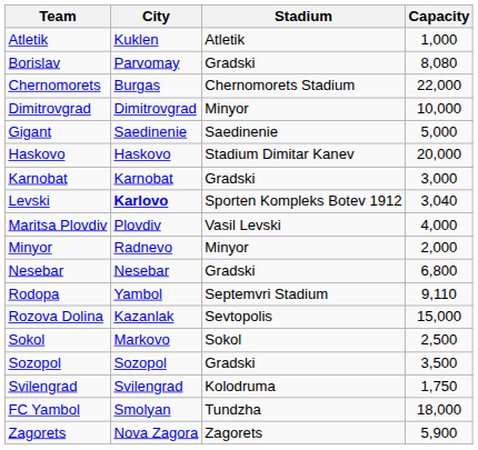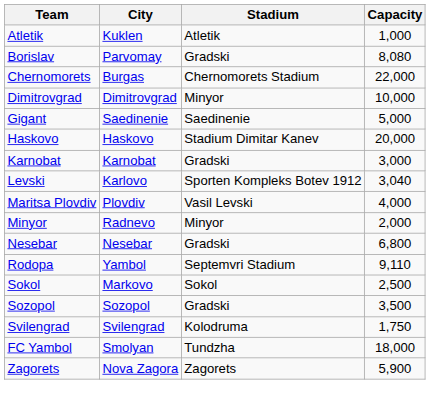 <table class="wikitable sortable">
 <tr>
 <th>Team</th>
 <th>City</th>
 <th>Stadium</th>
 <th>Capacity</th>
 </tr>
 <tr>
 <td><a href='#'>Atletik</a></td>
 <td><a href='#'>Kuklen</a></td>
 <td>Atletik</td>
 <td align=center>1,000</td>
 </tr>
 <tr>
 <td><a href='#'>Borislav</a></td>
 <td><a href='#'>Parvomay</a></td>
 <td>Gradski</td>
 <td align="center">8,080</td>
 </tr>
 <tr>
 <td><a href='#'>Chernomorets</a></td>
 <td><a href='#'>Burgas</a></td>
 <td>Chernomorets Stadium</td>
 <td align=Center>22,000</td>
 </tr>
 <tr>
 <td><a href='#'>Dimitrovgrad</a></td>
 <td><a href='#'>Dimitrovgrad</a></td>
 <td>Minyor</td>
 <td align=center>10,000</td>
 </tr>
 <tr>
 <td><a href='#'>Gigant</a></td>
 <td><a href='#'>Saedinenie</a></td>
 <td>Saedinenie</td>
 <td align="center">5,000</td>
 </tr>
 <tr>
 <td><a href='#'>Haskovo</a></td>
 <td><a href='#'>Haskovo</a></td>
 <td>Stadium Dimitar Kanev</td>
 <td align=center>20,000</td>
 </tr>
 <tr>
 <td><a href='#'>Karnobat</a></td>
 <td><a href='#'>Karnobat</a></td>
 <td>Gradski</td>
 <td align=center>3,000</td>
 </tr>
 <tr>
 <td><a href='#'>Levski</a></td>
-<td><strong><a href='#'>Karlovo</a></strong></td>
+<td><a href='#'>Karlovo</a></td>
 <td>Sporten Kompleks Botev 1912</td>
 <td align=center>3,040</td>
 </tr>
 <tr>
 <td><a href='#'>Maritsa Plovdiv</a></td>
 <td><a href='#'>Plovdiv</a></td>
 <td>Vasil Levski</td>
 <td align=center>4,000</td>
 </tr>
 <tr>
 <td><a href='#'>Minyor</a></td>
 <td><a href='#'>Radnevo</a></td>
 <td>Minyor</td>
 <td align=center>2,000</td>
 </tr>
 <tr>
 <td><a href='#'>Nesebar</a></td>
 <td><a href='#'>Nesebar</a></td>
 <td>Gradski</td>
 <td align=center>6,800</td>
 </tr>
 <tr>
 <td><a href='#'>Rodopa</a></td>
 <td><a href='#'>Yambol</a></td>
 <td>Septemvri Stadium</td>
 <td align=center>9,110</td>
-</tr>
-<tr>
-<td><a href='#'>Rozova Dolina</a></td>
-<td><a href='#'>Kazanlak</a></td>
-<td>Sevtopolis</td>
-<td align="center">15,000</td>
 </tr>
 <tr>
 <td><a href='#'>Sokol</a></td>
 <td><a href='#'>Markovo</a></td>
 <td>Sokol</td>
 <td align="center">2,500</td>
 </tr>
 <tr>
 <td><a href='#'>Sozopol</a></td>
 <td><a href='#'>Sozopol</a></td>
 <td>Gradski</td>
 <td align=center>3,500</td>
 </tr>
 <tr>
 <td><a href='#'>Svilengrad</a></td>
 <td><a href='#'>Svilengrad</a></td>
 <td>Kolodruma</td>
 <td align="center">1,750</td>
 </tr>
 <tr>
 <td><a href='#'>FC Yambol</a></td>
 <td><a href='#'>Smolyan</a></td>
 <td>Tundzha</td>
 <td align="center">18,000</td>
 </tr>
 <tr>
 <td><a href='#'>Zagorets</a></td>
 <td><a href='#'>Nova Zagora</a></td>
 <td>Zagorets</td>
 <td align="center">5,900</td>
 </tr>
 </table>
